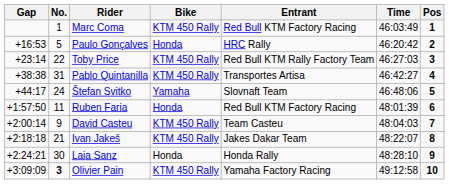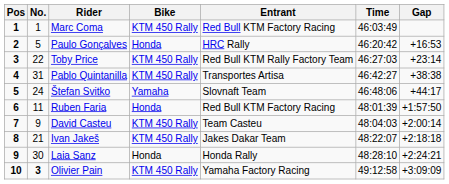 <table class="wikitable" style="font-size:85%;">
 <tr>
-<th>Gap</th>
+<th>Pos</th>
 <th>No.</th>
 <th>Rider</th>
 <th>Bike</th>
 <th>Entrant</th>
 <th>Time</th>
-<th>Pos</th>
+<th>Gap</th>
 </tr>
 <tr>
-<td></td>
+<td align=center><strong>1</strong></td>
 <td align=center>1</td>
 <td> <a href='#'>Marc Coma</a></td>
 <td><a href='#'>KTM 450 Rally</a></td>
 <td><a href='#'>Red Bull</a> KTM Factory Racing</td>
 <td>46:03:49</td>
-<td align=center><strong>1</strong></td>
+<td></td>
 </tr>
 <tr>
-<td align=right>+16:53</td>
+<td align=center><strong>2</strong></td>
 <td align=center>5</td>
 <td> <a href='#'>Paulo Gonçalves</a></td>
 <td><a href='#'>Honda</a></td>
 <td><a href='#'>HRC</a> Rally</td>
 <td>46:20:42</td>
-<td align=center><strong>2</strong></td>
+<td align=right>+16:53</td>
 </tr>
 <tr>
-<td align=right>+23:14</td>
+<td align=center><strong>3</strong></td>
 <td align=center>22</td>
 <td> <a href='#'>Toby Price</a></td>
 <td><a href='#'>KTM 450 Rally</a></td>
 <td>Red Bull KTM Rally Factory Team</td>
 <td>46:27:03</td>
-<td align=center><strong>3</strong></td>
+<td align=right>+23:14</td>
 </tr>
 <tr>
-<td align=right>+38:38</td>
+<td align=center><strong>4</strong></td>
 <td align=center>31</td>
 <td> <a href='#'>Pablo Quintanilla</a></td>
 <td><a href='#'>KTM 450 Rally</a></td>
 <td>Transportes Artisa</td>
 <td>46:42:27</td>
-<td align=center><strong>4</strong></td>
+<td align=right>+38:38</td>
 </tr>
 <tr>
-<td align=right>+44:17</td>
+<td align=center><strong>5</strong></td>
 <td align=center>24</td>
 <td> <a href='#'>Štefan Svitko</a></td>
 <td><a href='#'>Yamaha</a></td>
 <td>Slovnaft Team</td>
 <td>46:48:06</td>
-<td align=center><strong>5</strong></td>
+<td align=right>+44:17</td>
 </tr>
 <tr>
-<td align=right>+1:57:50</td>
+<td align=center><strong>6</strong></td>
 <td align=center>11</td>
 <td> <a href='#'>Ruben Faria</a></td>
 <td><a href='#'>Honda</a></td>
 <td>Red Bull KTM Factory Racing</td>
 <td>48:01:39</td>
-<td align=center><strong>6</strong></td>
+<td align=right>+1:57:50</td>
 </tr>
 <tr>
-<td align=right>+2:00:14</td>
+<td align=center><strong>7</strong></td>
 <td align=center>9</td>
 <td> <a href='#'>David Casteu</a></td>
 <td><a href='#'>KTM 450 Rally</a></td>
 <td>Team Casteu</td>
 <td>48:04:03</td>
-<td align=center><strong>7</strong></td>
+<td align=right>+2:00:14</td>
 </tr>
 <tr>
-<td align=right>+2:18:18</td>
+<td align=center><strong>8</strong></td>
 <td align=center>21</td>
 <td> <a href='#'>Ivan Jakeš</a></td>
 <td><a href='#'>KTM 450 Rally</a></td>
 <td>Jakes Dakar Team</td>
 <td>48:22:07</td>
-<td align=center><strong>8</strong></td>
+<td align=right>+2:18:18</td>
 </tr>
 <tr>
-<td align=right>+2:24:21</td>
+<td align=center><strong>9</strong></td>
 <td align=center>30</td>
 <td> <a href='#'>Laia Sanz</a></td>
 <td>Honda</td>
 <td>Honda Rally</td>
 <td>48:28:10</td>
-<td align=center><strong>9</strong></td>
+<td align=right>+2:24:21</td>
 </tr>
 <tr>
-<td align=right>+3:09:09</td>
+<td align=center><strong>10</strong></td>
 <td align=center><strong>3</strong></td>
 <td> <a href='#'>Olivier Pain</a></td>
 <td><a href='#'>KTM 450 Rally</a></td>
 <td>Yamaha Factory Racing</td>
 <td>49:12:58</td>
-<td align=center><strong>10</strong></td>
+<td align=right>+3:09:09</td>
 </tr>
 </table>
